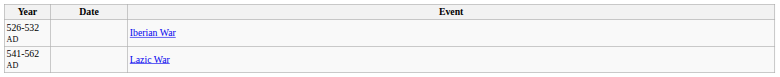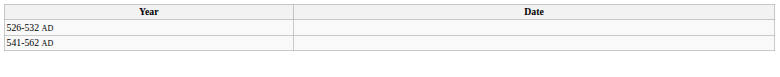 <table class="wikitable" width="100%">
 <tr>
 <th style="width:6%">Year</th>
 <th style="width:10%">Date</th>
-<th>Event</th>
 </tr>
 <tr>
 <td>526-532 <small>AD</small></td>
 <td></td>
-<td><a href='#'>Iberian War</a></td>
 </tr>
 <tr>
 <td>541-562 <small>AD</small></td>
 <td></td>
-<td><a href='#'>Lazic War</a></td>
 </tr>
 </table>
